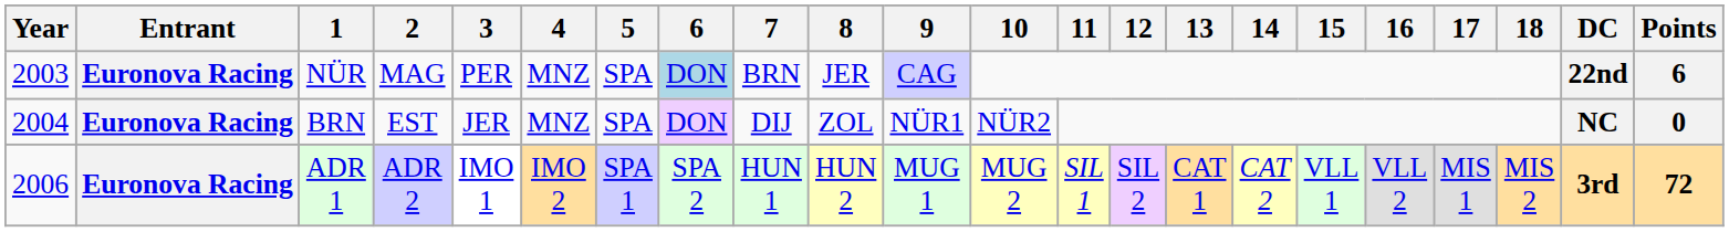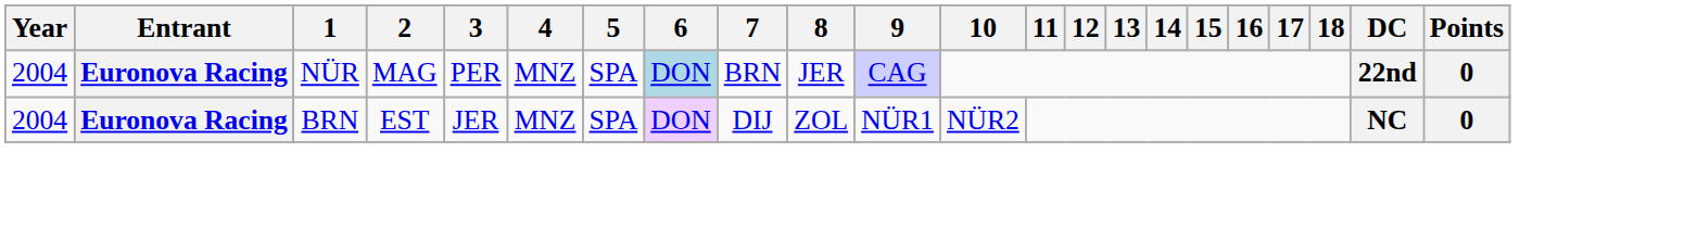 <table class="wikitable" style="text-align:center; font-size:85%">
 <tr>
 <th>Year</th>
 <th>Entrant</th>
 <th>1</th>
 <th>2</th>
 <th>3</th>
 <th>4</th>
 <th>5</th>
 <th>6</th>
 <th>7</th>
 <th>8</th>
 <th>9</th>
 <th>10</th>
 <th>11</th>
 <th>12</th>
 <th>13</th>
 <th>14</th>
 <th>15</th>
 <th>16</th>
 <th>17</th>
 <th>18</th>
 <th>DC</th>
 <th>Points</th>
 </tr>
 <tr>
-<td><a href='#'>2003</a></td>
+<td><a href='#'>2004</a></td>
 <th nowrap><a href='#'>Euronova Racing</a></th>
 <td><a href='#'>NÜR</a></td>
 <td><a href='#'>MAG</a></td>
 <td><a href='#'>PER</a></td>
 <td><a href='#'>MNZ</a></td>
 <td><a href='#'>SPA</a></td>
 <td style="background: lightblue;"><a href='#'>DON</a></td>
 <td><a href='#'>BRN</a></td>
 <td><a href='#'>JER</a></td>
 <td style="background:#cfcfff;"><a href='#'>CAG</a><br></td>
 <td colspan=9></td>
 <th>22nd</th>
-<th>6</th>
+<th>0</th>
 </tr>
 <tr>
 <td><a href='#'>2004</a></td>
 <th nowrap><a href='#'>Euronova Racing</a></th>
 <td><a href='#'>BRN</a><br></td>
 <td><a href='#'>EST</a><br></td>
 <td><a href='#'>JER</a><br></td>
 <td><a href='#'>MNZ</a><br></td>
 <td><a href='#'>SPA</a><br></td>
 <td style="background:#efcfff;"><a href='#'>DON</a><br></td>
 <td><a href='#'>DIJ</a></td>
 <td><a href='#'>ZOL</a></td>
 <td><a href='#'>NÜR1</a></td>
 <td><a href='#'>NÜR2</a></td>
 <td colspan=8></td>
 <th>NC</th>
 <th>0</th>
 </tr>
-<tr>
-<td><a href='#'>2006</a></td>
-<th nowrap><a href='#'>Euronova Racing</a></th>
-<td style="background:#dfffdf;"><a href='#'>ADR<br>1</a><br></td>
-<td style="background:#cfcfff;"><a href='#'>ADR<br>2</a><br></td>
-<td style="background:white;"><a href='#'>IMO<br>1</a><br></td>
-<td style="background:#ffdf9f;"><a href='#'>IMO<br>2</a><br></td>
-<td style="background:#cfcfff;"><a href='#'>SPA<br>1</a><br></td>
-<td style="background:#dfffdf;"><a href='#'>SPA<br>2</a><br></td>
-<td style="background:#dfffdf;"><a href='#'>HUN<br>1</a><br></td>
-<td style="background:#ffffbf;"><a href='#'>HUN<br>2</a><br></td>
-<td style="background:#dfffdf;"><a href='#'>MUG<br>1</a><br></td>
-<td style="background:#ffffbf;"><a href='#'>MUG<br>2</a><br></td>
-<td style="background:#ffffbf;"><em><a href='#'>SIL<br>1</a></em><br></td>
-<td style="background:#efcfff;"><a href='#'>SIL<br>2</a><br></td>
-<td style="background:#ffdf9f;"><a href='#'>CAT<br>1</a><br></td>
-<td style="background:#ffffbf;"><em><a href='#'>CAT<br>2</a></em><br></td>
-<td style="background:#dfffdf;"><a href='#'>VLL<br>1</a><br></td>
-<td style="background:#dfdfdf;"><a href='#'>VLL<br>2</a><br></td>
-<td style="background:#dfdfdf;"><a href='#'>MIS<br>1</a><br></td>
-<td style="background:#ffdf9f;"><a href='#'>MIS<br>2</a><br></td>
-<th style="background:#ffdf9f;">3rd</th>
-<th style="background:#ffdf9f;">72</th>
-</tr>
 </table>
